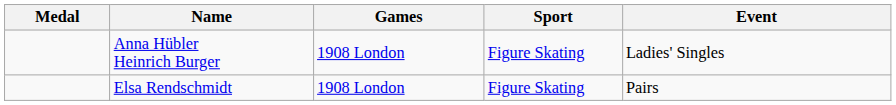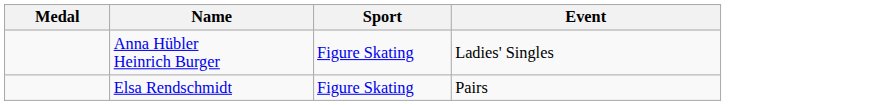 <table class="wikitable sortable">
 <tr>
 <th style="width:6em">Medal</th>
 <th style="width:12em">Name</th>
-<th style="width:10em">Games</th>
 <th style="width:8em">Sport</th>
 <th style="width:16em">Event</th>
 </tr>
 <tr>
 <td></td>
 <td><a href='#'>Anna Hübler</a><br><a href='#'>Heinrich Burger</a></td>
-<td> <a href='#'>1908 London</a></td>
 <td><a href='#'>Figure Skating</a></td>
 <td>Ladies' Singles</td>
 </tr>
 <tr>
 <td></td>
 <td><a href='#'>Elsa Rendschmidt</a></td>
-<td> <a href='#'>1908 London</a></td>
 <td><a href='#'>Figure Skating</a></td>
 <td>Pairs</td>
 </tr>
 </table>
